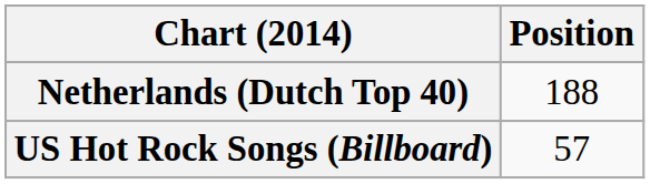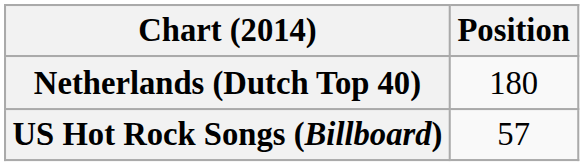 <table class="wikitable plainrowheaders sortable" style="text-align:center">
 <tr>
 <th scope="col">Chart (2014)</th>
 <th scope="col">Position</th>
 </tr>
 <tr>
 <th scope="row">Netherlands (Dutch Top 40)</th>
-<td style="text-align:center;">188</td>
+<td style="text-align:center;">180</td>
 </tr>
 <tr>
 <th scope="row">US Hot Rock Songs (<em>Billboard</em>)</th>
 <td style="text-align:center;">57</td>
 </tr>
 </table>
